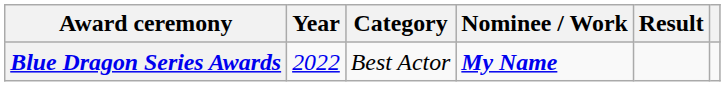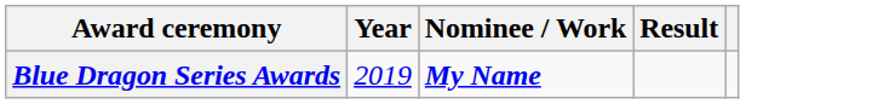 <table class="wikitable plainrowheaders sortable">
 <tr>
 <th scope="col">Award ceremony</th>
 <th scope="col">Year</th>
-<th scope="col">Category</th>
 <th scope="col">Nominee / Work</th>
 <th scope="col">Result</th>
 <th scope="col" class="unsortable"></th>
 </tr>
 <tr>
 <th scope="row"><em><a href='#'>Blue Dragon Series Awards</a></em></th>
-<td><em><a href='#'>2022</a></em></td>
-<td><em>Best Actor</em></td>
+<td><em><a href='#'>2019</a></em></td>
 <td><strong><em><a href='#'>My Name</a></em></strong></td>
 <td></td>
 <td></td>
 </tr>
 </table>
